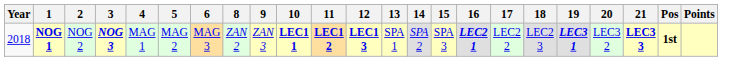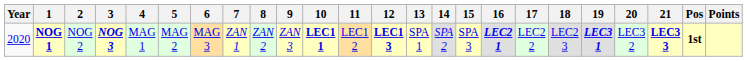 <table class="wikitable" style="text-align:center; font-size:85%">
 <tr>
 <th>Year</th>
 <th>1</th>
 <th>2</th>
 <th>3</th>
 <th>4</th>
 <th>5</th>
 <th>6</th>
+<th>7</th>
 <th>8</th>
 <th>9</th>
 <th>10</th>
 <th>11</th>
 <th>12</th>
 <th>13</th>
 <th>14</th>
 <th>15</th>
 <th>16</th>
 <th>17</th>
 <th>18</th>
 <th>19</th>
 <th>20</th>
 <th>21</th>
 <th>Pos</th>
 <th>Points</th>
 </tr>
 <tr>
-<td><a href='#'>2018</a></td>
+<td><a href='#'>2020</a></td>
 <td style="background:#ffffbf;"><strong><a href='#'>NOG<br>1</a></strong><br></td>
 <td style="background:#dfffdf;"><a href='#'>NOG<br>2</a><br></td>
 <td style="background:#ffffbf;"><strong><em><a href='#'>NOG<br>3</a></em></strong><br></td>
 <td style="background:#dfffdf;"><a href='#'>MAG<br>1</a><br></td>
 <td style="background:#dfffdf;"><a href='#'>MAG<br>2</a><br></td>
 <td style="background:#ffdf9f;"><a href='#'>MAG<br>3</a><br></td>
+<td style="background:#ffffbf;"><em><a href='#'>ZAN<br>1</a></em><br></td>
 <td style="background:#dfffdf;"><em><a href='#'>ZAN<br>2</a></em><br></td>
 <td style="background:#ffffbf;"><em><a href='#'>ZAN<br>3</a></em><br></td>
 <td style="background:#ffffbf;"><strong><a href='#'>LEC1<br>1</a></strong><br></td>
-<td style="background:#ffdf9f;"><strong><a href='#'>LEC1<br>2</a><br></strong></td>
+<td style="background:#ffdf9f;"><a href='#'>LEC1<br>2</a><br></td>
 <td style="background:#ffffbf;"><strong><a href='#'>LEC1<br>3</a></strong><br></td>
 <td style="background:#ffffbf;"><a href='#'>SPA<br>1</a><br></td>
 <td style="background:#dfdfdf;"><em><a href='#'>SPA<br>2</a></em><br></td>
 <td style="background:#ffffbf;"><a href='#'>SPA<br>3</a><br></td>
 <td style="background:#dfdfdf;"><strong><em><a href='#'>LEC2<br>1</a></em><br></strong></td>
 <td style="background:#dfffdf;"><a href='#'>LEC2<br>2</a><br></td>
 <td style="background:#dfdfdf;"><a href='#'>LEC2<br>3</a><br></td>
 <td style="background:#dfdfdf;"><strong><em><a href='#'>LEC3<br>1</a></em></strong><br></td>
 <td style="background:#dfffdf;"><a href='#'>LEC3<br>2</a><br></td>
 <td style="background:#ffffbf;"><strong><a href='#'>LEC3<br>3</a></strong><br></td>
 <th style="background:#ffffbf;">1st</th>
 <th style="background:#ffffbf;"></th>
 </tr>
 </table>
